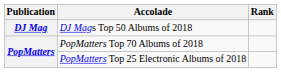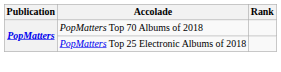 <table class="wikitable sortable plainrowheaders">
 <tr>
 <th scope="col">Publication</th>
 <th scope="col">Accolade</th>
 <th scope="col">Rank</th>
-</tr>
-<tr>
-<th scope="row"><em><a href='#'>DJ Mag</a></em></th>
-<td><em><a href='#'>DJ Mag</a></em>s Top 50 Albums of 2018</td>
-<td></td>
 </tr>
 <tr>
 <th scope="row" rowspan=2><em><a href='#'>PopMatters</a></em></th>
 <td><em>PopMatters</em> Top 70 Albums of 2018</td>
 <td></td>
 </tr>
 <tr>
 <td><em><a href='#'>PopMatters</a></em> Top 25 Electronic Albums of 2018</td>
 <td></td>
 </tr>
 </table>
